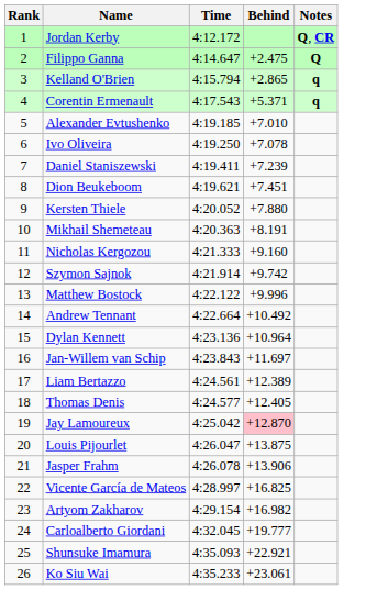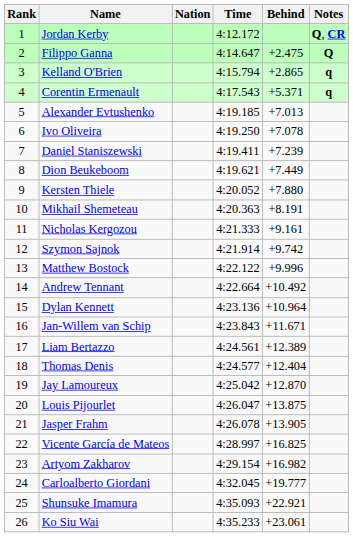 <table class="wikitable sortable" style="text-align:center">
 <tr>
 <th>Rank</th>
 <th>Name</th>
+<th>Nation</th>
 <th>Time</th>
 <th>Behind</th>
 <th>Notes</th>
 </tr>
 <tr bgcolor=bbffbb>
 <td>1</td>
 <td align=left><a href='#'>Jordan Kerby</a></td>
+<td align=left></td>
 <td>4:12.172</td>
 <td></td>
 <td><strong>Q</strong>, <strong><a href='#'>CR</a></strong></td>
 </tr>
 <tr bgcolor=bbffbb>
 <td>2</td>
 <td align=left><a href='#'>Filippo Ganna</a></td>
+<td align=left></td>
 <td>4:14.647</td>
 <td>+2.475</td>
 <td><strong>Q</strong></td>
 </tr>
 <tr bgcolor=ccffcc>
 <td>3</td>
 <td align=left><a href='#'>Kelland O'Brien</a></td>
+<td align=left></td>
 <td>4:15.794</td>
 <td>+2.865</td>
 <td><strong>q</strong></td>
 </tr>
 <tr bgcolor=ccffcc>
 <td>4</td>
 <td align=left><a href='#'>Corentin Ermenault</a></td>
+<td align=left></td>
 <td>4:17.543</td>
 <td>+5.371</td>
 <td><strong>q</strong></td>
 </tr>
 <tr>
 <td>5</td>
 <td align=left><a href='#'>Alexander Evtushenko</a></td>
+<td align=left></td>
 <td>4:19.185</td>
-<td>+7.010</td>
+<td>+7.013</td>
 <td></td>
 </tr>
 <tr>
 <td>6</td>
 <td align=left><a href='#'>Ivo Oliveira</a></td>
+<td align=left></td>
 <td>4:19.250</td>
 <td>+7.078</td>
 <td></td>
 </tr>
 <tr>
 <td>7</td>
 <td align=left><a href='#'>Daniel Staniszewski</a></td>
+<td align=left></td>
 <td>4:19.411</td>
 <td>+7.239</td>
 <td></td>
 </tr>
 <tr>
 <td>8</td>
 <td align=left><a href='#'>Dion Beukeboom</a></td>
+<td align=left></td>
 <td>4:19.621</td>
-<td>+7.451</td>
+<td>+7.449</td>
 <td></td>
 </tr>
 <tr>
 <td>9</td>
 <td align=left><a href='#'>Kersten Thiele</a></td>
+<td align=left></td>
 <td>4:20.052</td>
 <td>+7.880</td>
 <td></td>
 </tr>
 <tr>
 <td>10</td>
 <td align=left><a href='#'>Mikhail Shemeteau</a></td>
+<td align=left></td>
 <td>4:20.363</td>
 <td>+8.191</td>
 <td></td>
 </tr>
 <tr>
 <td>11</td>
 <td align=left><a href='#'>Nicholas Kergozou</a></td>
+<td align=left></td>
 <td>4:21.333</td>
-<td>+9.160</td>
+<td>+9.161</td>
 <td></td>
 </tr>
 <tr>
 <td>12</td>
 <td align=left><a href='#'>Szymon Sajnok</a></td>
+<td align=left></td>
 <td>4:21.914</td>
 <td>+9.742</td>
 <td></td>
 </tr>
 <tr>
 <td>13</td>
 <td align=left><a href='#'>Matthew Bostock</a></td>
+<td align=left></td>
 <td>4:22.122</td>
 <td>+9.996</td>
 <td></td>
 </tr>
 <tr>
 <td>14</td>
 <td align=left><a href='#'>Andrew Tennant</a></td>
+<td align=left></td>
 <td>4:22.664</td>
 <td>+10.492</td>
 <td></td>
 </tr>
 <tr>
 <td>15</td>
 <td align=left><a href='#'>Dylan Kennett</a></td>
+<td align=left></td>
 <td>4:23.136</td>
 <td>+10.964</td>
 <td></td>
 </tr>
 <tr>
 <td>16</td>
 <td align=left><a href='#'>Jan-Willem van Schip</a></td>
+<td align=left></td>
 <td>4:23.843</td>
-<td>+11.697</td>
+<td>+11.671</td>
 <td></td>
 </tr>
 <tr>
 <td>17</td>
 <td align=left><a href='#'>Liam Bertazzo</a></td>
+<td align=left></td>
 <td>4:24.561</td>
 <td>+12.389</td>
 <td></td>
 </tr>
 <tr>
 <td>18</td>
 <td align=left><a href='#'>Thomas Denis</a></td>
+<td align=left></td>
 <td>4:24.577</td>
-<td>+12.405</td>
+<td>+12.404</td>
 <td></td>
 </tr>
 <tr>
 <td>19</td>
 <td align=left><a href='#'>Jay Lamoureux</a></td>
+<td align=left></td>
 <td>4:25.042</td>
-<td style="background: pink;">+12.870</td>
+<td>+12.870</td>
 <td></td>
 </tr>
 <tr>
 <td>20</td>
 <td align=left><a href='#'>Louis Pijourlet</a></td>
+<td align=left></td>
 <td>4:26.047</td>
 <td>+13.875</td>
 <td></td>
 </tr>
 <tr>
 <td>21</td>
 <td align=left><a href='#'>Jasper Frahm</a></td>
+<td align=left></td>
 <td>4:26.078</td>
-<td>+13.906</td>
+<td>+13.905</td>
 <td></td>
 </tr>
 <tr>
 <td>22</td>
 <td align=left><a href='#'>Vicente García de Mateos</a></td>
+<td align=left></td>
 <td>4:28.997</td>
 <td>+16.825</td>
 <td></td>
 </tr>
 <tr>
 <td>23</td>
 <td align=left><a href='#'>Artyom Zakharov</a></td>
+<td align=left></td>
 <td>4:29.154</td>
 <td>+16.982</td>
 <td></td>
 </tr>
 <tr>
 <td>24</td>
 <td align=left><a href='#'>Carloalberto Giordani</a></td>
+<td align=left></td>
 <td>4:32.045</td>
 <td>+19.777</td>
 <td></td>
 </tr>
 <tr>
 <td>25</td>
 <td align=left><a href='#'>Shunsuke Imamura</a></td>
+<td align=left></td>
 <td>4:35.093</td>
 <td>+22.921</td>
 <td></td>
 </tr>
 <tr>
 <td>26</td>
 <td align=left><a href='#'>Ko Siu Wai</a></td>
+<td align=left></td>
 <td>4:35.233</td>
 <td>+23.061</td>
 <td></td>
 </tr>
 </table>
